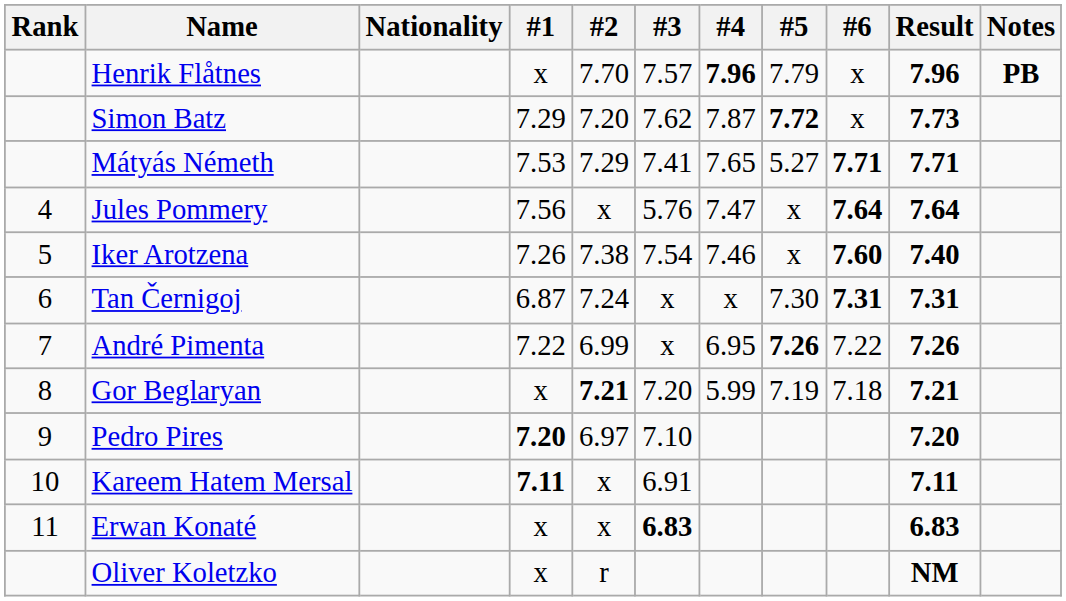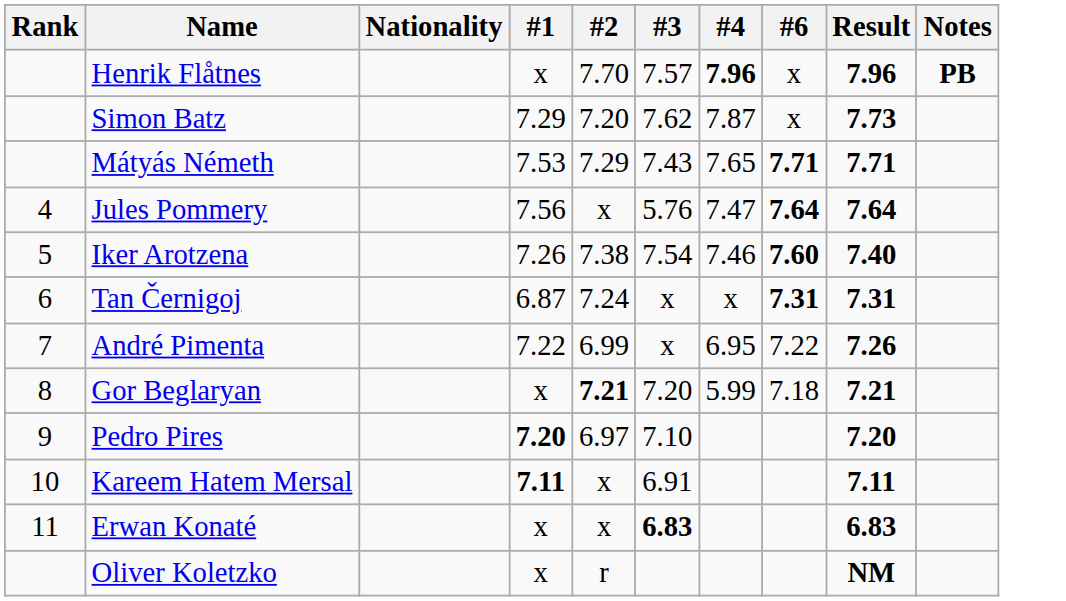 <table class="wikitable sortable" style="text-align:center">
 <tr>
 <th>Rank</th>
 <th>Name</th>
 <th>Nationality</th>
 <th>#1</th>
 <th>#2</th>
 <th>#3</th>
 <th>#4</th>
-<th>#5</th>
 <th>#6</th>
 <th>Result</th>
 <th>Notes</th>
 </tr>
 <tr>
 <td></td>
 <td align=left><a href='#'>Henrik Flåtnes</a></td>
 <td align=left></td>
 <td>x</td>
 <td>7.70</td>
 <td>7.57</td>
 <td><strong>7.96</strong></td>
-<td>7.79</td>
 <td>x</td>
 <td><strong>7.96</strong></td>
 <td><strong>PB</strong></td>
 </tr>
 <tr>
 <td></td>
 <td align=left><a href='#'>Simon Batz</a></td>
 <td align=left></td>
 <td>7.29</td>
 <td>7.20</td>
 <td>7.62</td>
 <td>7.87</td>
-<td><strong>7.72</strong></td>
 <td>x</td>
 <td><strong>7.73</strong></td>
 <td></td>
 </tr>
 <tr>
 <td></td>
 <td align=left><a href='#'>Mátyás Németh</a></td>
 <td align=left></td>
 <td>7.53</td>
 <td>7.29</td>
-<td>7.41</td>
+<td>7.43</td>
 <td>7.65</td>
-<td>5.27</td>
 <td><strong>7.71</strong></td>
 <td><strong>7.71</strong></td>
 <td></td>
 </tr>
 <tr>
 <td>4</td>
 <td align=left><a href='#'>Jules Pommery</a></td>
 <td align=left></td>
 <td>7.56</td>
 <td>x</td>
 <td>5.76</td>
 <td>7.47</td>
-<td>x</td>
 <td><strong>7.64</strong></td>
 <td><strong>7.64</strong></td>
 <td></td>
 </tr>
 <tr>
 <td>5</td>
 <td align=left><a href='#'>Iker Arotzena</a></td>
 <td align=left></td>
 <td>7.26</td>
 <td>7.38</td>
 <td>7.54</td>
 <td>7.46</td>
-<td>x</td>
 <td><strong>7.60</strong></td>
 <td><strong>7.40</strong></td>
 <td></td>
 </tr>
 <tr>
 <td>6</td>
 <td align=left><a href='#'>Tan Černigoj</a></td>
 <td align=left></td>
 <td>6.87</td>
 <td>7.24</td>
 <td>x</td>
 <td>x</td>
-<td>7.30</td>
 <td><strong>7.31</strong></td>
 <td><strong>7.31</strong></td>
 <td></td>
 </tr>
 <tr>
 <td>7</td>
 <td align=left><a href='#'>André Pimenta</a></td>
 <td align=left></td>
 <td>7.22</td>
 <td>6.99</td>
 <td>x</td>
 <td>6.95</td>
-<td><strong>7.26</strong></td>
 <td>7.22</td>
 <td><strong>7.26</strong></td>
 <td></td>
 </tr>
 <tr>
 <td>8</td>
 <td align=left><a href='#'>Gor Beglaryan</a></td>
 <td align=left></td>
 <td>x</td>
 <td><strong>7.21</strong></td>
 <td>7.20</td>
 <td>5.99</td>
-<td>7.19</td>
 <td>7.18</td>
 <td><strong>7.21</strong></td>
 <td></td>
 </tr>
 <tr>
 <td>9</td>
 <td align=left><a href='#'>Pedro Pires</a></td>
 <td align=left></td>
 <td><strong>7.20</strong></td>
 <td>6.97</td>
 <td>7.10</td>
-<td></td>
 <td></td>
 <td></td>
 <td><strong>7.20</strong></td>
 <td></td>
 </tr>
 <tr>
 <td>10</td>
 <td align=left><a href='#'>Kareem Hatem Mersal</a></td>
 <td align=left></td>
 <td><strong>7.11</strong></td>
 <td>x</td>
 <td>6.91</td>
 <td></td>
 <td></td>
-<td></td>
 <td><strong>7.11</strong></td>
 <td></td>
 </tr>
 <tr>
 <td>11</td>
 <td align=left><a href='#'>Erwan Konaté</a></td>
 <td align=left></td>
 <td>x</td>
 <td>x</td>
 <td><strong>6.83</strong></td>
-<td></td>
 <td></td>
 <td></td>
 <td><strong>6.83</strong></td>
 <td></td>
 </tr>
 <tr>
 <td></td>
 <td align=left><a href='#'>Oliver Koletzko</a></td>
 <td align=left></td>
 <td>x</td>
 <td>r</td>
 <td></td>
 <td></td>
 <td></td>
-<td></td>
 <td><strong>NM</strong></td>
 <td></td>
 </tr>
 </table>
